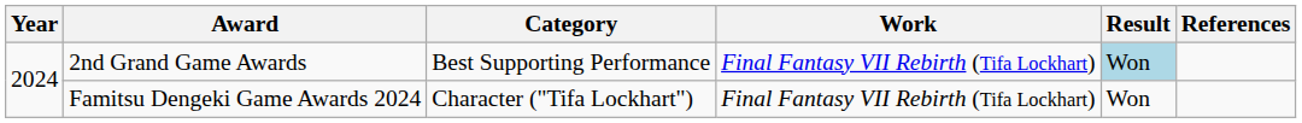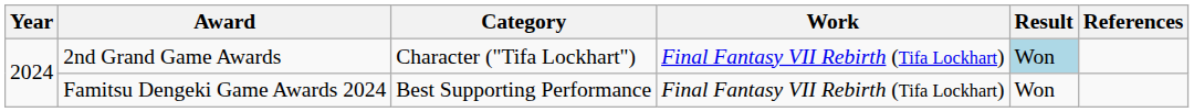 <table class="wikitable">
 <tr>
 <th>Year</th>
 <th>Award</th>
 <th>Category</th>
 <th>Work</th>
 <th>Result</th>
 <th>References</th>
 </tr>
 <tr>
 <td rowspan="2">2024</td>
 <td>2nd Grand Game Awards</td>
-<td>Best Supporting Performance</td>
+<td>Character ("Tifa Lockhart")</td>
 <td><em><a href='#'>Final Fantasy VII Rebirth</a></em> (<small><a href='#'>Tifa Lockhart</a></small>)</td>
 <td style="background: lightblue;">Won</td>
 <td></td>
 </tr>
 <tr>
 <td>Famitsu Dengeki Game Awards 2024</td>
-<td>Character ("Tifa Lockhart")</td>
+<td>Best Supporting Performance</td>
 <td><em>Final Fantasy VII Rebirth</em> (<small>Tifa Lockhart</small>)</td>
 <td>Won</td>
 <td></td>
 </tr>
 </table>
